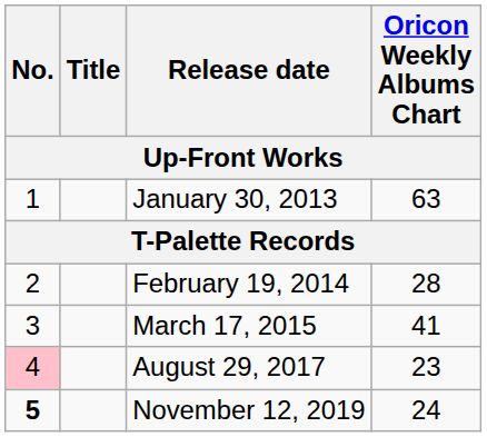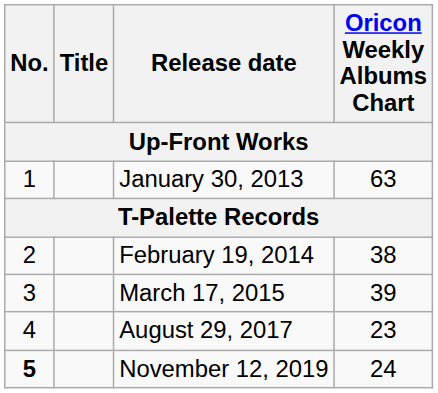 <table class="wikitable" style="text-align:left">
 <tr>
 <th>No.</th>
 <th>Title</th>
 <th>Release date</th>
 <th><a href='#'>Oricon</a><br>Weekly<br>Albums<br>Chart<br></th>
 </tr>
 <tr>
 <th colspan="4">Up-Front Works</th>
 </tr>
 <tr>
 <td align="center">1</td>
 <td></td>
 <td>January 30, 2013</td>
 <td align="center">63</td>
 </tr>
 <tr>
 <th colspan="4">T-Palette Records</th>
 </tr>
 <tr>
 <td align="center">2</td>
 <td></td>
 <td>February 19, 2014</td>
-<td align="center">28</td>
+<td align="center">38</td>
 </tr>
 <tr>
 <td align="center">3</td>
 <td></td>
 <td>March 17, 2015</td>
-<td align="center">41</td>
+<td align="center">39</td>
 </tr>
 <tr>
-<td align="center" style="background: pink;">4</td>
+<td align="center">4</td>
 <td></td>
 <td>August 29, 2017</td>
 <td align="center">23</td>
 </tr>
 <tr>
 <td align="center"><strong>5</strong></td>
 <td></td>
 <td>November 12, 2019</td>
 <td align="center">24</td>
 </tr>
 </table>
